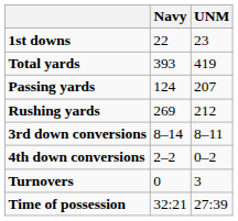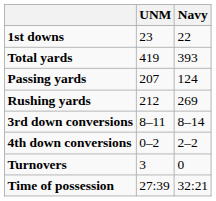 <table class="wikitable">
 <tr>
 <th></th>
+<th>UNM</th>
 <th>Navy</th>
-<th>UNM</th>
 </tr>
 <tr>
 <td><strong>1st downs</strong></td>
+<td>23</td>
 <td>22</td>
-<td>23</td>
 </tr>
 <tr>
 <td><strong>Total yards</strong></td>
+<td>419</td>
 <td>393</td>
-<td>419</td>
 </tr>
 <tr>
 <td><strong>Passing yards</strong></td>
+<td>207</td>
 <td>124</td>
-<td>207</td>
 </tr>
 <tr>
 <td><strong>Rushing yards</strong></td>
+<td>212</td>
 <td>269</td>
-<td>212</td>
 </tr>
 <tr>
 <td><strong>3rd down conversions</strong></td>
+<td>8–11</td>
 <td>8–14</td>
-<td>8–11</td>
 </tr>
 <tr>
 <td><strong>4th down conversions</strong></td>
+<td>0–2</td>
 <td>2–2</td>
-<td>0–2</td>
 </tr>
 <tr>
 <td><strong>Turnovers</strong></td>
+<td>3</td>
 <td>0</td>
-<td>3</td>
 </tr>
 <tr>
 <td><strong>Time of possession</strong></td>
+<td>27:39</td>
 <td>32:21</td>
-<td>27:39</td>
 </tr>
 </table>
